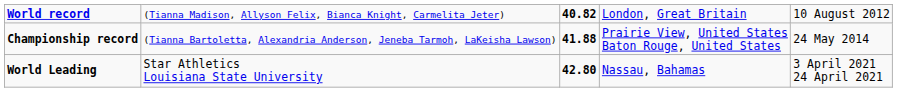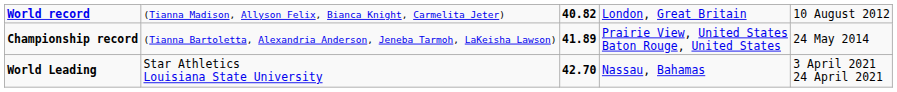 <table class="wikitable">
 <tr>
 <td><strong><a href='#'>World record</a></strong></td>
 <td><small>(<a href='#'>Tianna Madison</a>, <a href='#'>Allyson Felix</a>, <a href='#'>Bianca Knight</a>, <a href='#'>Carmelita Jeter</a>)</small></td>
 <td><strong>40.82</strong></td>
 <td> <a href='#'>London</a>, <a href='#'>Great Britain</a></td>
 <td>10 August 2012</td>
 </tr>
 <tr>
 <td><strong>Championship record</strong></td>
 <td><small>(<a href='#'>Tianna Bartoletta</a>, <a href='#'>Alexandria Anderson</a>, <a href='#'>Jeneba Tarmoh</a>, <a href='#'>LaKeisha Lawson</a>)</small></td>
-<td><strong>41.88</strong></td>
+<td><strong>41.89</strong></td>
 <td> <a href='#'>Prairie View</a>, <a href='#'>United States</a><br> <a href='#'>Baton Rouge</a>, <a href='#'>United States</a></td>
 <td>24 May 2014</td>
 </tr>
 <tr>
 <td><strong>World Leading</strong></td>
 <td>Star Athletics<br><a href='#'>Louisiana State University</a></td>
-<td><strong>42.80</strong></td>
+<td><strong>42.70</strong></td>
 <td> <a href='#'>Nassau</a>, <a href='#'>Bahamas</a></td>
 <td>3 April 2021<br>24 April 2021</td>
 </tr>
 </table>
